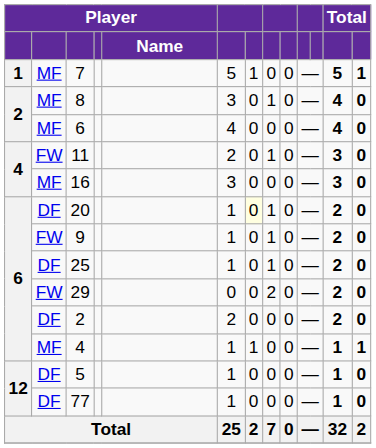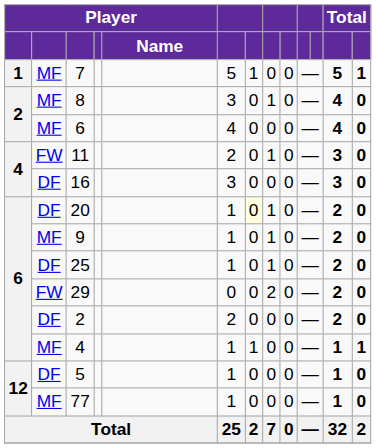 <table class="wikitable sortable" style="text-align:center;">
 <tr>
 <th style="background:#5E299A; color:#fff;" colspan=5 scope="colgroup">Player</th>
 <th style="background:#5E299A; color:#fff;" colspan=2 scope="colgroup"></th>
 <th style="background:#5E299A; color:#fff;" colspan=2 scope="colgroup"></th>
 <th style="background:#5E299A; color:#fff;" colspan=2 scope="colgroup"></th>
 <th style="background:#5E299A; color:#fff;" colspan=2 scope="colgroup">Total</th>
 </tr>
 <tr>
 <th style="background:#5E299A; color:#fff;" scope="col"></th>
 <th style="background:#5E299A; color:#fff;" scope="col"></th>
 <th style="background:#5E299A; color:#fff;" scope="col"></th>
 <th style="background:#5E299A; color:#fff;" scope="col"></th>
 <th style="background:#5E299A; color:#fff; width:100px;" scope="col">Name</th>
 <th style="background:#5E299A; color:#fff;" scope="col"></th>
 <th style="background:#5E299A; color:#fff;"></th>
 <th style="background:#5E299A; color:#fff;" scope="col"></th>
 <th style="background:#5E299A; color:#fff;"></th>
 <th style="background:#5E299A; color:#fff;" scope="col"></th>
 <th style="background:#5E299A; color:#fff;"></th>
 <th style="background:#5E299A; color:#fff;" scope="col"></th>
 <th style="background:#5E299A; color:#fff;"></th>
 </tr>
 <tr>
 <th scope="row">1</th>
 <td><a href='#'>MF</a></td>
 <td>7</td>
 <td></td>
 <td></td>
 <td>5</td>
 <td>1</td>
 <td>0</td>
 <td>0</td>
 <td colspan=2>—</td>
 <td><strong>5</strong></td>
 <td><strong>1</strong></td>
 </tr>
 <tr>
 <th rowspan=2 scope="row">2</th>
 <td><a href='#'>MF</a></td>
 <td>8</td>
 <td></td>
 <td></td>
 <td>3</td>
 <td>0</td>
 <td>1</td>
 <td>0</td>
 <td colspan=2>—</td>
 <td><strong>4</strong></td>
 <td><strong>0</strong></td>
 </tr>
 <tr>
 <td><a href='#'>MF</a></td>
 <td>6</td>
 <td></td>
 <td></td>
 <td>4</td>
 <td>0</td>
 <td>0</td>
 <td>0</td>
 <td colspan=2>—</td>
 <td><strong>4</strong></td>
 <td><strong>0</strong></td>
 </tr>
 <tr>
 <th rowspan=2 scope="row">4</th>
 <td><a href='#'>FW</a></td>
 <td>11</td>
 <td></td>
 <td></td>
 <td>2</td>
 <td>0</td>
 <td>1</td>
 <td>0</td>
 <td colspan=2>—</td>
 <td><strong>3</strong></td>
 <td><strong>0</strong></td>
 </tr>
 <tr>
-<td><a href='#'>MF</a></td>
+<td><a href='#'>DF</a></td>
 <td>16</td>
 <td></td>
 <td></td>
 <td>3</td>
 <td>0</td>
 <td>0</td>
 <td>0</td>
 <td colspan=2>—</td>
 <td><strong>3</strong></td>
 <td><strong>0</strong></td>
 </tr>
 <tr>
 <th rowspan=6 scope="row">6</th>
 <td><a href='#'>DF</a></td>
 <td>20</td>
 <td></td>
 <td></td>
 <td>1</td>
 <td style="background: lightyellow;">0</td>
 <td>1</td>
 <td>0</td>
 <td colspan=2>—</td>
 <td><strong>2</strong></td>
 <td><strong>0</strong></td>
 </tr>
 <tr>
-<td><a href='#'>FW</a></td>
+<td><a href='#'>MF</a></td>
 <td>9</td>
 <td></td>
 <td></td>
 <td>1</td>
 <td>0</td>
 <td>1</td>
 <td>0</td>
 <td colspan=2>—</td>
 <td><strong>2</strong></td>
 <td><strong>0</strong></td>
 </tr>
 <tr>
 <td><a href='#'>DF</a></td>
 <td>25</td>
 <td></td>
 <td></td>
 <td>1</td>
 <td>0</td>
 <td>1</td>
 <td>0</td>
 <td colspan=2>—</td>
 <td><strong>2</strong></td>
 <td><strong>0</strong></td>
 </tr>
 <tr>
 <td><a href='#'>FW</a></td>
 <td>29</td>
 <td></td>
 <td></td>
 <td>0</td>
 <td>0</td>
 <td>2</td>
 <td>0</td>
 <td colspan=2>—</td>
 <td><strong>2</strong></td>
 <td><strong>0</strong></td>
 </tr>
 <tr>
 <td><a href='#'>DF</a></td>
 <td>2</td>
 <td></td>
 <td></td>
 <td>2</td>
 <td>0</td>
 <td>0</td>
 <td>0</td>
 <td colspan=2>—</td>
 <td><strong>2</strong></td>
 <td><strong>0</strong></td>
 </tr>
 <tr>
 <td><a href='#'>MF</a></td>
 <td>4</td>
 <td></td>
 <td></td>
 <td>1</td>
 <td>1</td>
 <td>0</td>
 <td>0</td>
 <td colspan=2>—</td>
 <td><strong>1</strong></td>
 <td><strong>1</strong></td>
 </tr>
 <tr>
 <th rowspan=2 scope="row">12</th>
 <td><a href='#'>DF</a></td>
 <td>5</td>
 <td></td>
 <td></td>
 <td>1</td>
 <td>0</td>
 <td>0</td>
 <td>0</td>
 <td colspan=2>—</td>
 <td><strong>1</strong></td>
 <td><strong>0</strong></td>
 </tr>
 <tr>
-<td><a href='#'>DF</a></td>
+<td><a href='#'>MF</a></td>
 <td>77</td>
 <td></td>
 <td></td>
 <td>1</td>
 <td>0</td>
 <td>0</td>
 <td>0</td>
 <td colspan=2>—</td>
 <td><strong>1</strong></td>
 <td><strong>0</strong></td>
 </tr>
 <tr>
 <th colspan=5 scope"row">Total</th>
 <th>25</th>
 <th>2</th>
 <th>7</th>
 <th>0</th>
 <th colspan=2>—</th>
 <th>32</th>
 <th>2</th>
 </tr>
 <tr>
 </tr>
 </table>
